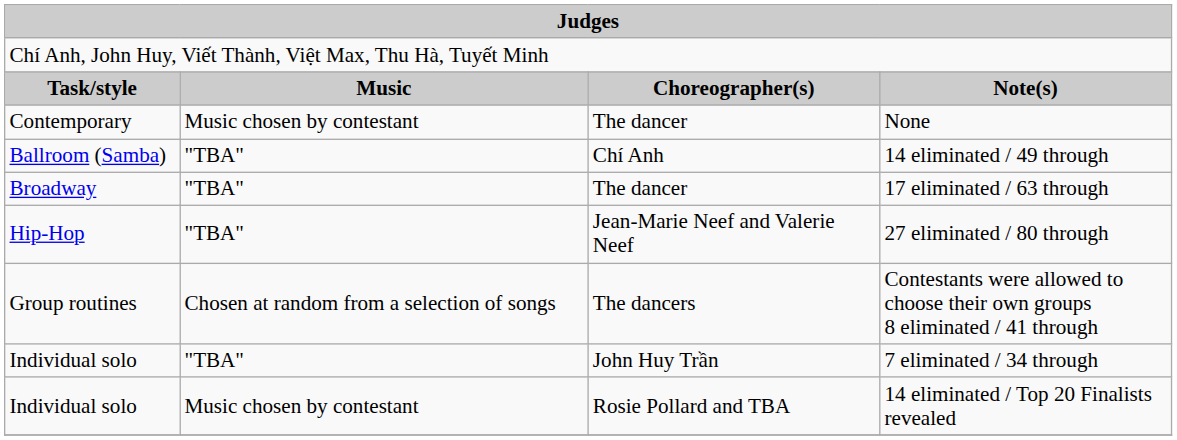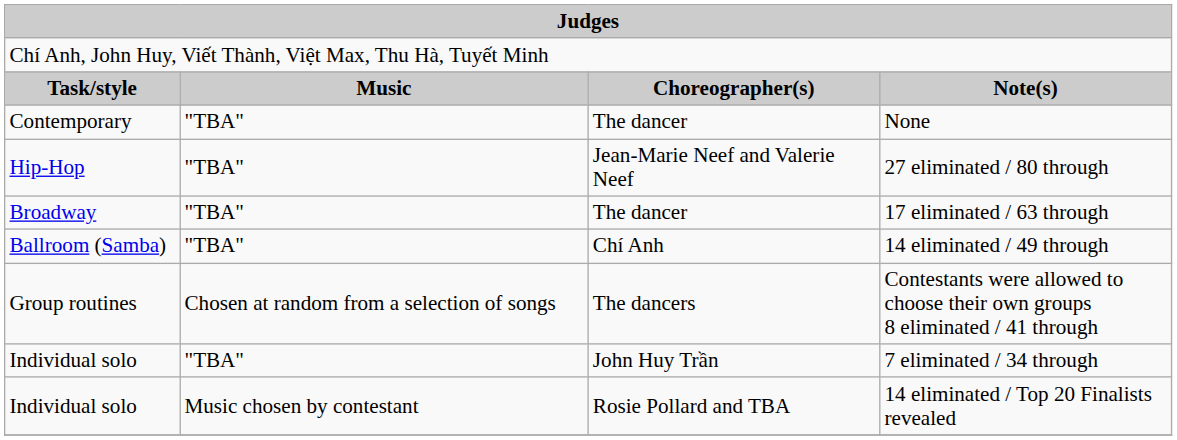 <table class="wikitable" style="width:70%;">
 <tr>
 <th scope="row" colspan=4 style="background:#ccc;">Judges</th>
 </tr>
 <tr>
 <td colspan=4>Chí Anh, John Huy, Viết Thành, Việt Max, Thu Hà, Tuyết Minh</td>
 </tr>
 <tr style="text-align:center; background:#ccc;">
 <td style="width:15%;"><strong>Task/style</strong></td>
 <td><strong>Music</strong></td>
 <td style="width:25%;"><strong>Choreographer(s)</strong></td>
 <td style="width:25%;"><strong>Note(s)</strong></td>
 </tr>
 <tr>
 <td>Contemporary</td>
-<td>Music chosen by contestant</td>
+<td>"TBA"</td>
 <td>The dancer</td>
 <td>None</td>
 </tr>
 <tr>
-<td><a href='#'>Ballroom</a> (<a href='#'>Samba</a>)</td>
+<td><a href='#'>Hip-Hop</a></td>
 <td>"TBA"</td>
-<td>Chí Anh</td>
-<td>14 eliminated / 49 through</td>
+<td>Jean-Marie Neef and Valerie Neef</td>
+<td>27 eliminated / 80 through</td>
 </tr>
 <tr>
 <td><a href='#'>Broadway</a></td>
 <td>"TBA"</td>
 <td>The dancer</td>
 <td>17 eliminated / 63 through</td>
 </tr>
 <tr>
-<td><a href='#'>Hip-Hop</a></td>
+<td><a href='#'>Ballroom</a> (<a href='#'>Samba</a>)</td>
 <td>"TBA"</td>
-<td>Jean-Marie Neef and Valerie Neef</td>
-<td>27 eliminated / 80 through</td>
+<td>Chí Anh</td>
+<td>14 eliminated / 49 through</td>
 </tr>
 <tr>
 <td>Group routines</td>
 <td>Chosen at random from a selection of songs</td>
 <td>The dancers</td>
 <td>Contestants were allowed to choose their own groups<br>8 eliminated / 41 through</td>
 </tr>
 <tr>
 <td>Individual solo</td>
 <td>"TBA"</td>
 <td>John Huy Trần</td>
 <td>7 eliminated / 34 through</td>
 </tr>
 <tr>
 <td>Individual solo</td>
 <td>Music chosen by contestant</td>
 <td>Rosie Pollard and TBA</td>
 <td>14 eliminated / Top 20 Finalists revealed</td>
 </tr>
 <tr>
 </tr>
 </table>
